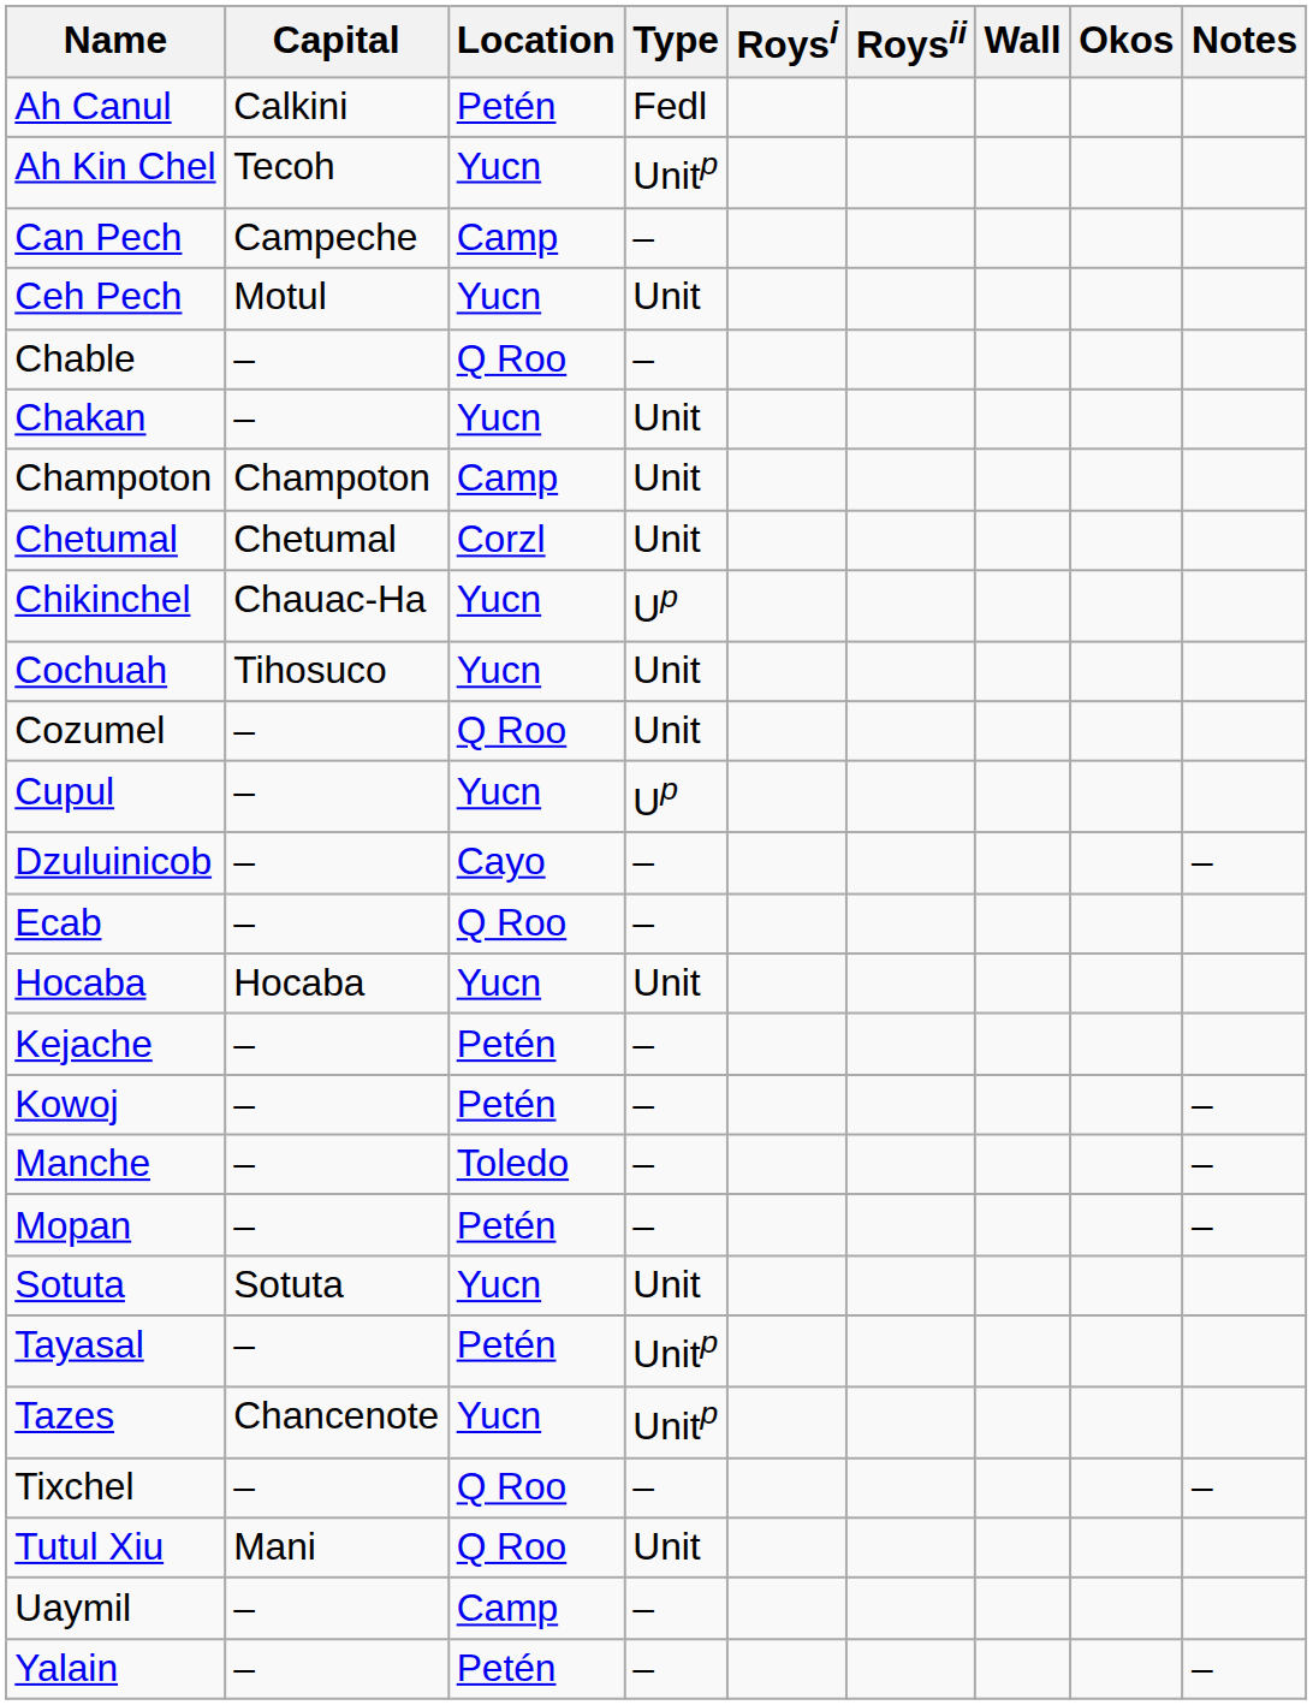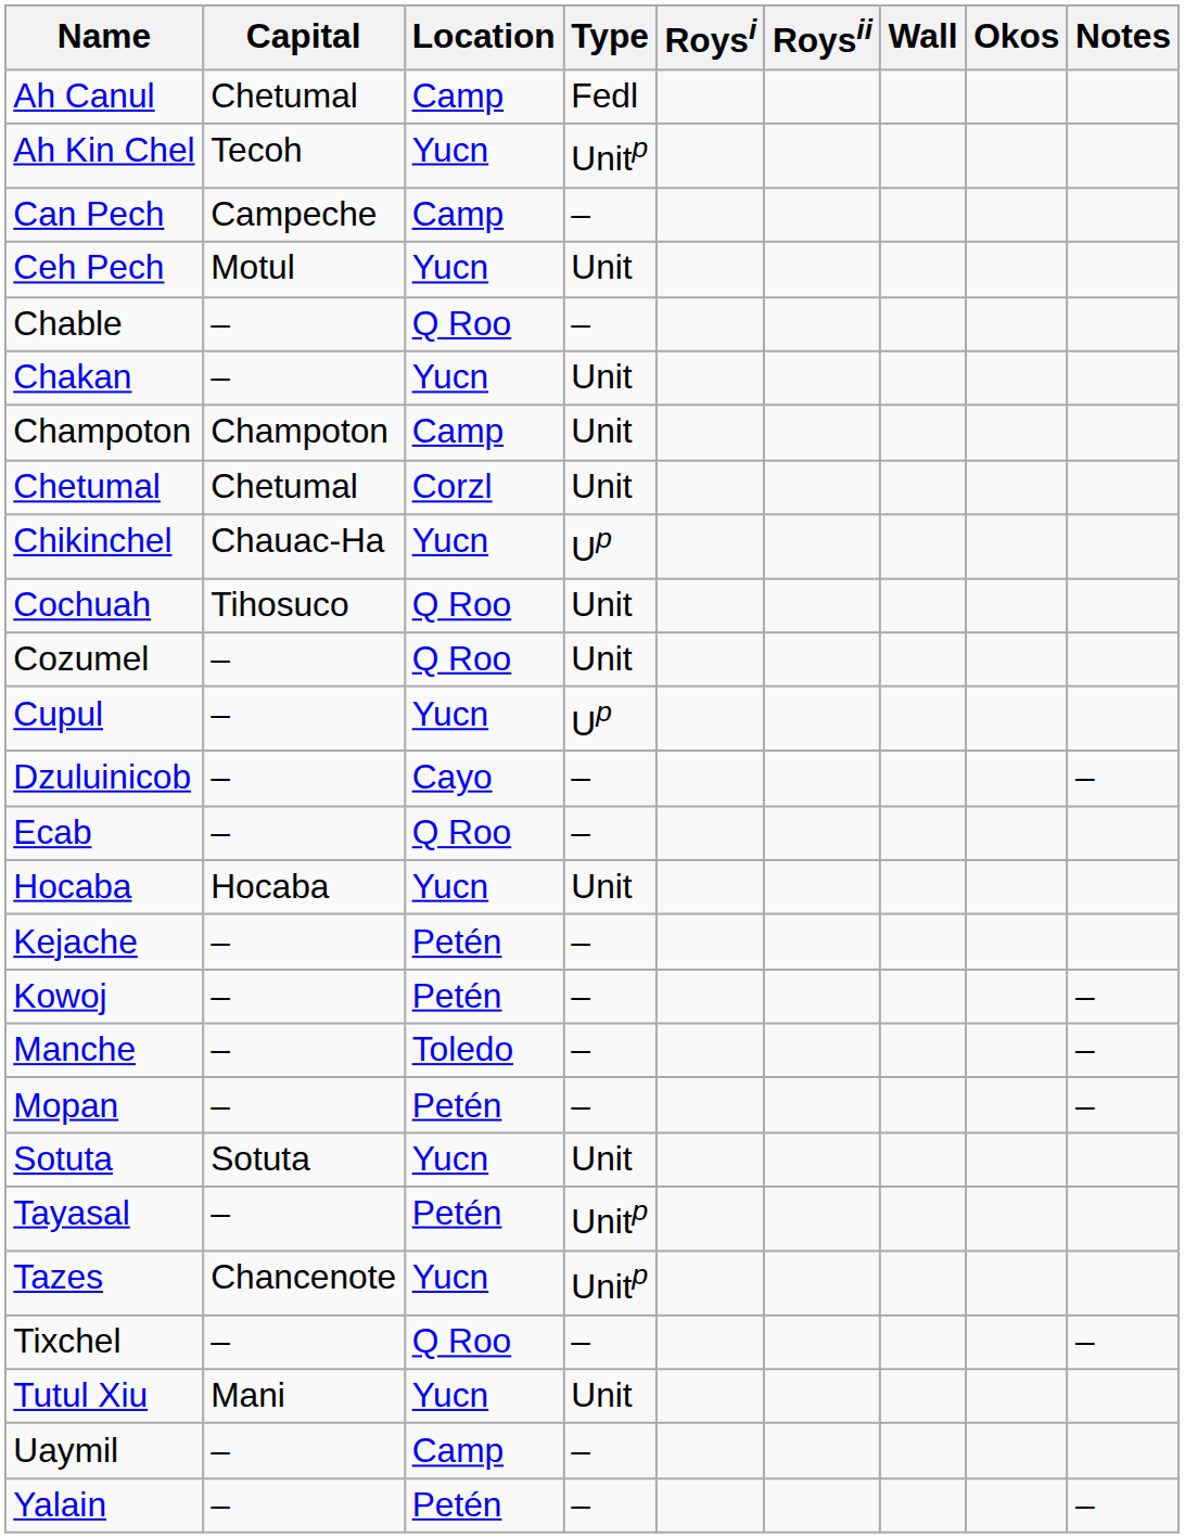 <table class="wikitable sortable static-row-numbers">
 <tr>
 <th>Name</th>
 <th>Capital</th>
 <th>Location</th>
 <th>Type</th>
 <th>Roys<sup><em>i</em></sup></th>
 <th>Roys<sup><em>ii</em></sup></th>
 <th>Wall</th>
 <th>Okos</th>
 <th>Notes</th>
 </tr>
 <tr style="vertical-align: top;">
 <td><a href='#'>Ah Canul</a> <br></td>
-<td>Calkini</td>
-<td><a href='#'>Petén</a></td>
+<td>Chetumal</td>
+<td><a href='#'>Camp</a></td>
 <td>Fedl</td>
 <td></td>
 <td></td>
 <td></td>
 <td></td>
 <td></td>
 </tr>
 <tr style="vertical-align: top;">
 <td><a href='#'>Ah Kin Chel</a> <br></td>
 <td>Tecoh</td>
 <td><a href='#'>Yucn</a></td>
 <td>Unit<sup><em>p</em></sup></td>
 <td></td>
 <td></td>
 <td></td>
 <td></td>
 <td></td>
 </tr>
 <tr style="vertical-align: top;">
 <td><a href='#'>Can Pech</a> <br></td>
 <td>Campeche</td>
 <td><a href='#'>Camp</a></td>
 <td>–</td>
 <td></td>
 <td></td>
 <td></td>
 <td></td>
 <td></td>
 </tr>
 <tr style="vertical-align: top;">
 <td><a href='#'>Ceh Pech</a> <br></td>
 <td>Motul</td>
 <td><a href='#'>Yucn</a></td>
 <td>Unit</td>
 <td></td>
 <td></td>
 <td></td>
 <td></td>
 <td></td>
 </tr>
 <tr style="vertical-align: top;">
 <td>Chable</td>
 <td>–</td>
 <td><a href='#'>Q Roo</a></td>
 <td>–</td>
 <td></td>
 <td></td>
 <td></td>
 <td></td>
 <td></td>
 </tr>
 <tr style="vertical-align: top;">
 <td><a href='#'>Chakan</a></td>
 <td>–</td>
 <td><a href='#'>Yucn</a></td>
 <td>Unit</td>
 <td></td>
 <td></td>
 <td></td>
 <td></td>
 <td></td>
 </tr>
 <tr style="vertical-align: top;">
 <td>Champoton<br></td>
 <td>Champoton</td>
 <td><a href='#'>Camp</a></td>
 <td>Unit</td>
 <td></td>
 <td></td>
 <td></td>
 <td></td>
 <td></td>
 </tr>
 <tr style="vertical-align: top;">
 <td><a href='#'>Chetumal</a> <br></td>
 <td>Chetumal</td>
 <td><a href='#'>Corzl</a></td>
 <td>Unit</td>
 <td></td>
 <td></td>
 <td></td>
 <td></td>
 <td></td>
 </tr>
 <tr style="vertical-align: top;">
 <td><a href='#'>Chikinchel</a> <br></td>
 <td>Chauac-Ha</td>
 <td><a href='#'>Yucn</a></td>
 <td>U<sup><em>p</em></sup></td>
 <td></td>
 <td></td>
 <td></td>
 <td></td>
 <td></td>
 </tr>
 <tr style="vertical-align: top;">
 <td><a href='#'>Cochuah</a></td>
 <td>Tihosuco</td>
-<td><a href='#'>Yucn</a></td>
+<td><a href='#'>Q Roo</a></td>
 <td>Unit</td>
 <td></td>
 <td></td>
 <td></td>
 <td></td>
 <td></td>
 </tr>
 <tr style="vertical-align: top;">
 <td>Cozumel<br></td>
 <td>–</td>
 <td><a href='#'>Q Roo</a></td>
 <td>Unit</td>
 <td></td>
 <td></td>
 <td></td>
 <td></td>
 <td></td>
 </tr>
 <tr style="vertical-align: top;">
 <td><a href='#'>Cupul</a> <br></td>
 <td>–</td>
 <td><a href='#'>Yucn</a></td>
 <td>U<sup><em>p</em></sup></td>
 <td></td>
 <td></td>
 <td></td>
 <td></td>
 <td></td>
 </tr>
 <tr style="vertical-align: top;">
 <td><a href='#'>Dzuluinicob</a></td>
 <td>–</td>
 <td><a href='#'>Cayo</a></td>
 <td>–</td>
 <td></td>
 <td></td>
 <td></td>
 <td></td>
 <td>–</td>
 </tr>
 <tr style="vertical-align: top;">
 <td><a href='#'>Ecab</a> <br></td>
 <td>–</td>
 <td><a href='#'>Q Roo</a></td>
 <td>–</td>
 <td></td>
 <td></td>
 <td></td>
 <td></td>
 <td></td>
 </tr>
 <tr style="vertical-align: top;">
 <td><a href='#'>Hocaba</a> <br></td>
 <td>Hocaba</td>
 <td><a href='#'>Yucn</a></td>
 <td>Unit</td>
 <td></td>
 <td></td>
 <td></td>
 <td></td>
 <td></td>
 </tr>
 <tr style="vertical-align: top;">
 <td><a href='#'>Kejache</a><br></td>
 <td>–</td>
 <td><a href='#'>Petén</a></td>
 <td>–</td>
 <td></td>
 <td></td>
 <td></td>
 <td></td>
 <td></td>
 </tr>
 <tr style="vertical-align: top;">
 <td><a href='#'>Kowoj</a></td>
 <td>–</td>
 <td><a href='#'>Petén</a></td>
 <td>–</td>
 <td></td>
 <td></td>
 <td></td>
 <td></td>
 <td>–</td>
 </tr>
 <tr style="vertical-align: top;">
 <td><a href='#'>Manche</a> <br></td>
 <td>–</td>
 <td><a href='#'>Toledo</a></td>
 <td>–</td>
 <td></td>
 <td></td>
 <td></td>
 <td></td>
 <td>–</td>
 </tr>
 <tr style="vertical-align: top;">
 <td><a href='#'>Mopan</a></td>
 <td>–</td>
 <td><a href='#'>Petén</a></td>
 <td>–</td>
 <td></td>
 <td></td>
 <td></td>
 <td></td>
 <td>–</td>
 </tr>
 <tr style="vertical-align: top;">
 <td><a href='#'>Sotuta</a> <br></td>
 <td>Sotuta</td>
 <td><a href='#'>Yucn</a></td>
 <td>Unit</td>
 <td></td>
 <td></td>
 <td></td>
 <td></td>
 <td></td>
 </tr>
 <tr style="vertical-align: top;">
 <td><a href='#'>Tayasal</a> <br></td>
 <td>–</td>
 <td><a href='#'>Petén</a></td>
 <td>Unit<sup><em>p</em></sup></td>
 <td></td>
 <td></td>
 <td></td>
 <td></td>
 <td></td>
 </tr>
 <tr style="vertical-align: top;">
 <td><a href='#'>Tazes</a> <br></td>
 <td>Chancenote</td>
 <td><a href='#'>Yucn</a></td>
 <td>Unit<sup><em>p</em></sup></td>
 <td></td>
 <td></td>
 <td></td>
 <td></td>
 <td></td>
 </tr>
 <tr style="vertical-align: top;">
 <td>Tixchel <br></td>
 <td>–</td>
 <td><a href='#'>Q Roo</a></td>
 <td>–</td>
 <td></td>
 <td></td>
 <td></td>
 <td></td>
 <td>–</td>
 </tr>
 <tr style="vertical-align: top;">
 <td><a href='#'>Tutul Xiu</a> <br></td>
 <td>Mani</td>
-<td><a href='#'>Q Roo</a></td>
+<td><a href='#'>Yucn</a></td>
 <td>Unit</td>
 <td></td>
 <td></td>
 <td></td>
 <td></td>
 <td></td>
 </tr>
 <tr style="vertical-align: top;">
 <td>Uaymil</td>
 <td>–</td>
 <td><a href='#'>Camp</a></td>
 <td>–</td>
 <td></td>
 <td></td>
 <td></td>
 <td></td>
 <td></td>
 </tr>
 <tr style="vertical-align: top;">
 <td><a href='#'>Yalain</a></td>
 <td>–</td>
 <td><a href='#'>Petén</a></td>
 <td>–</td>
 <td></td>
 <td></td>
 <td></td>
 <td></td>
 <td>–</td>
 </tr>
 </table>
